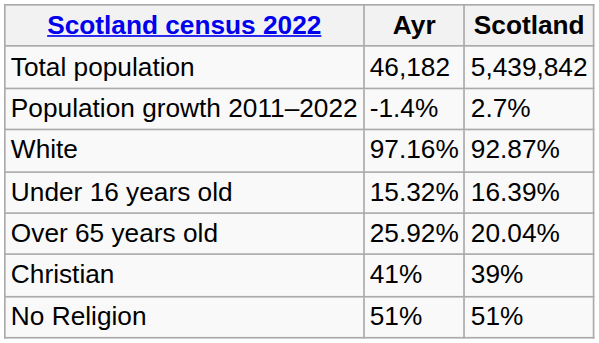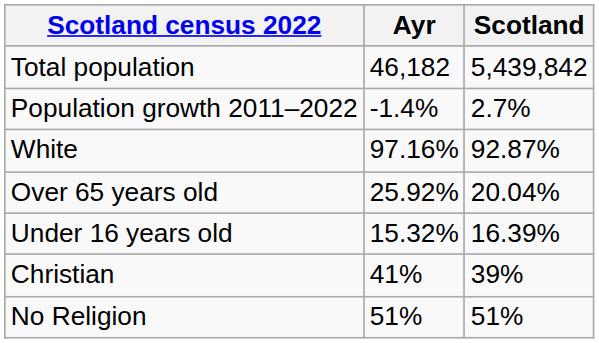 <table class="wikitable mw-collapsible mw-collapsed">
 <tr>
 <th><a href='#'>Scotland census 2022</a></th>
 <th>Ayr</th>
 <th>Scotland</th>
 </tr>
 <tr>
 <td>Total population</td>
 <td>46,182</td>
 <td>5,439,842</td>
 </tr>
 <tr>
 <td>Population growth 2011–2022</td>
 <td>-1.4%</td>
 <td>2.7%</td>
 </tr>
 <tr>
 <td>White</td>
 <td>97.16%</td>
 <td>92.87%</td>
 </tr>
 <tr>
+<td>Over 65 years old</td>
+<td>25.92%</td>
+<td>20.04%</td>
+</tr>
+<tr>
 <td>Under 16 years old</td>
 <td>15.32%</td>
 <td>16.39%</td>
-</tr>
-<tr>
-<td>Over 65 years old</td>
-<td>25.92%</td>
-<td>20.04%</td>
 </tr>
 <tr>
 <td>Christian</td>
 <td>41%</td>
 <td>39%</td>
 </tr>
 <tr>
 <td>No Religion</td>
 <td>51%</td>
 <td>51%</td>
 </tr>
 </table>
